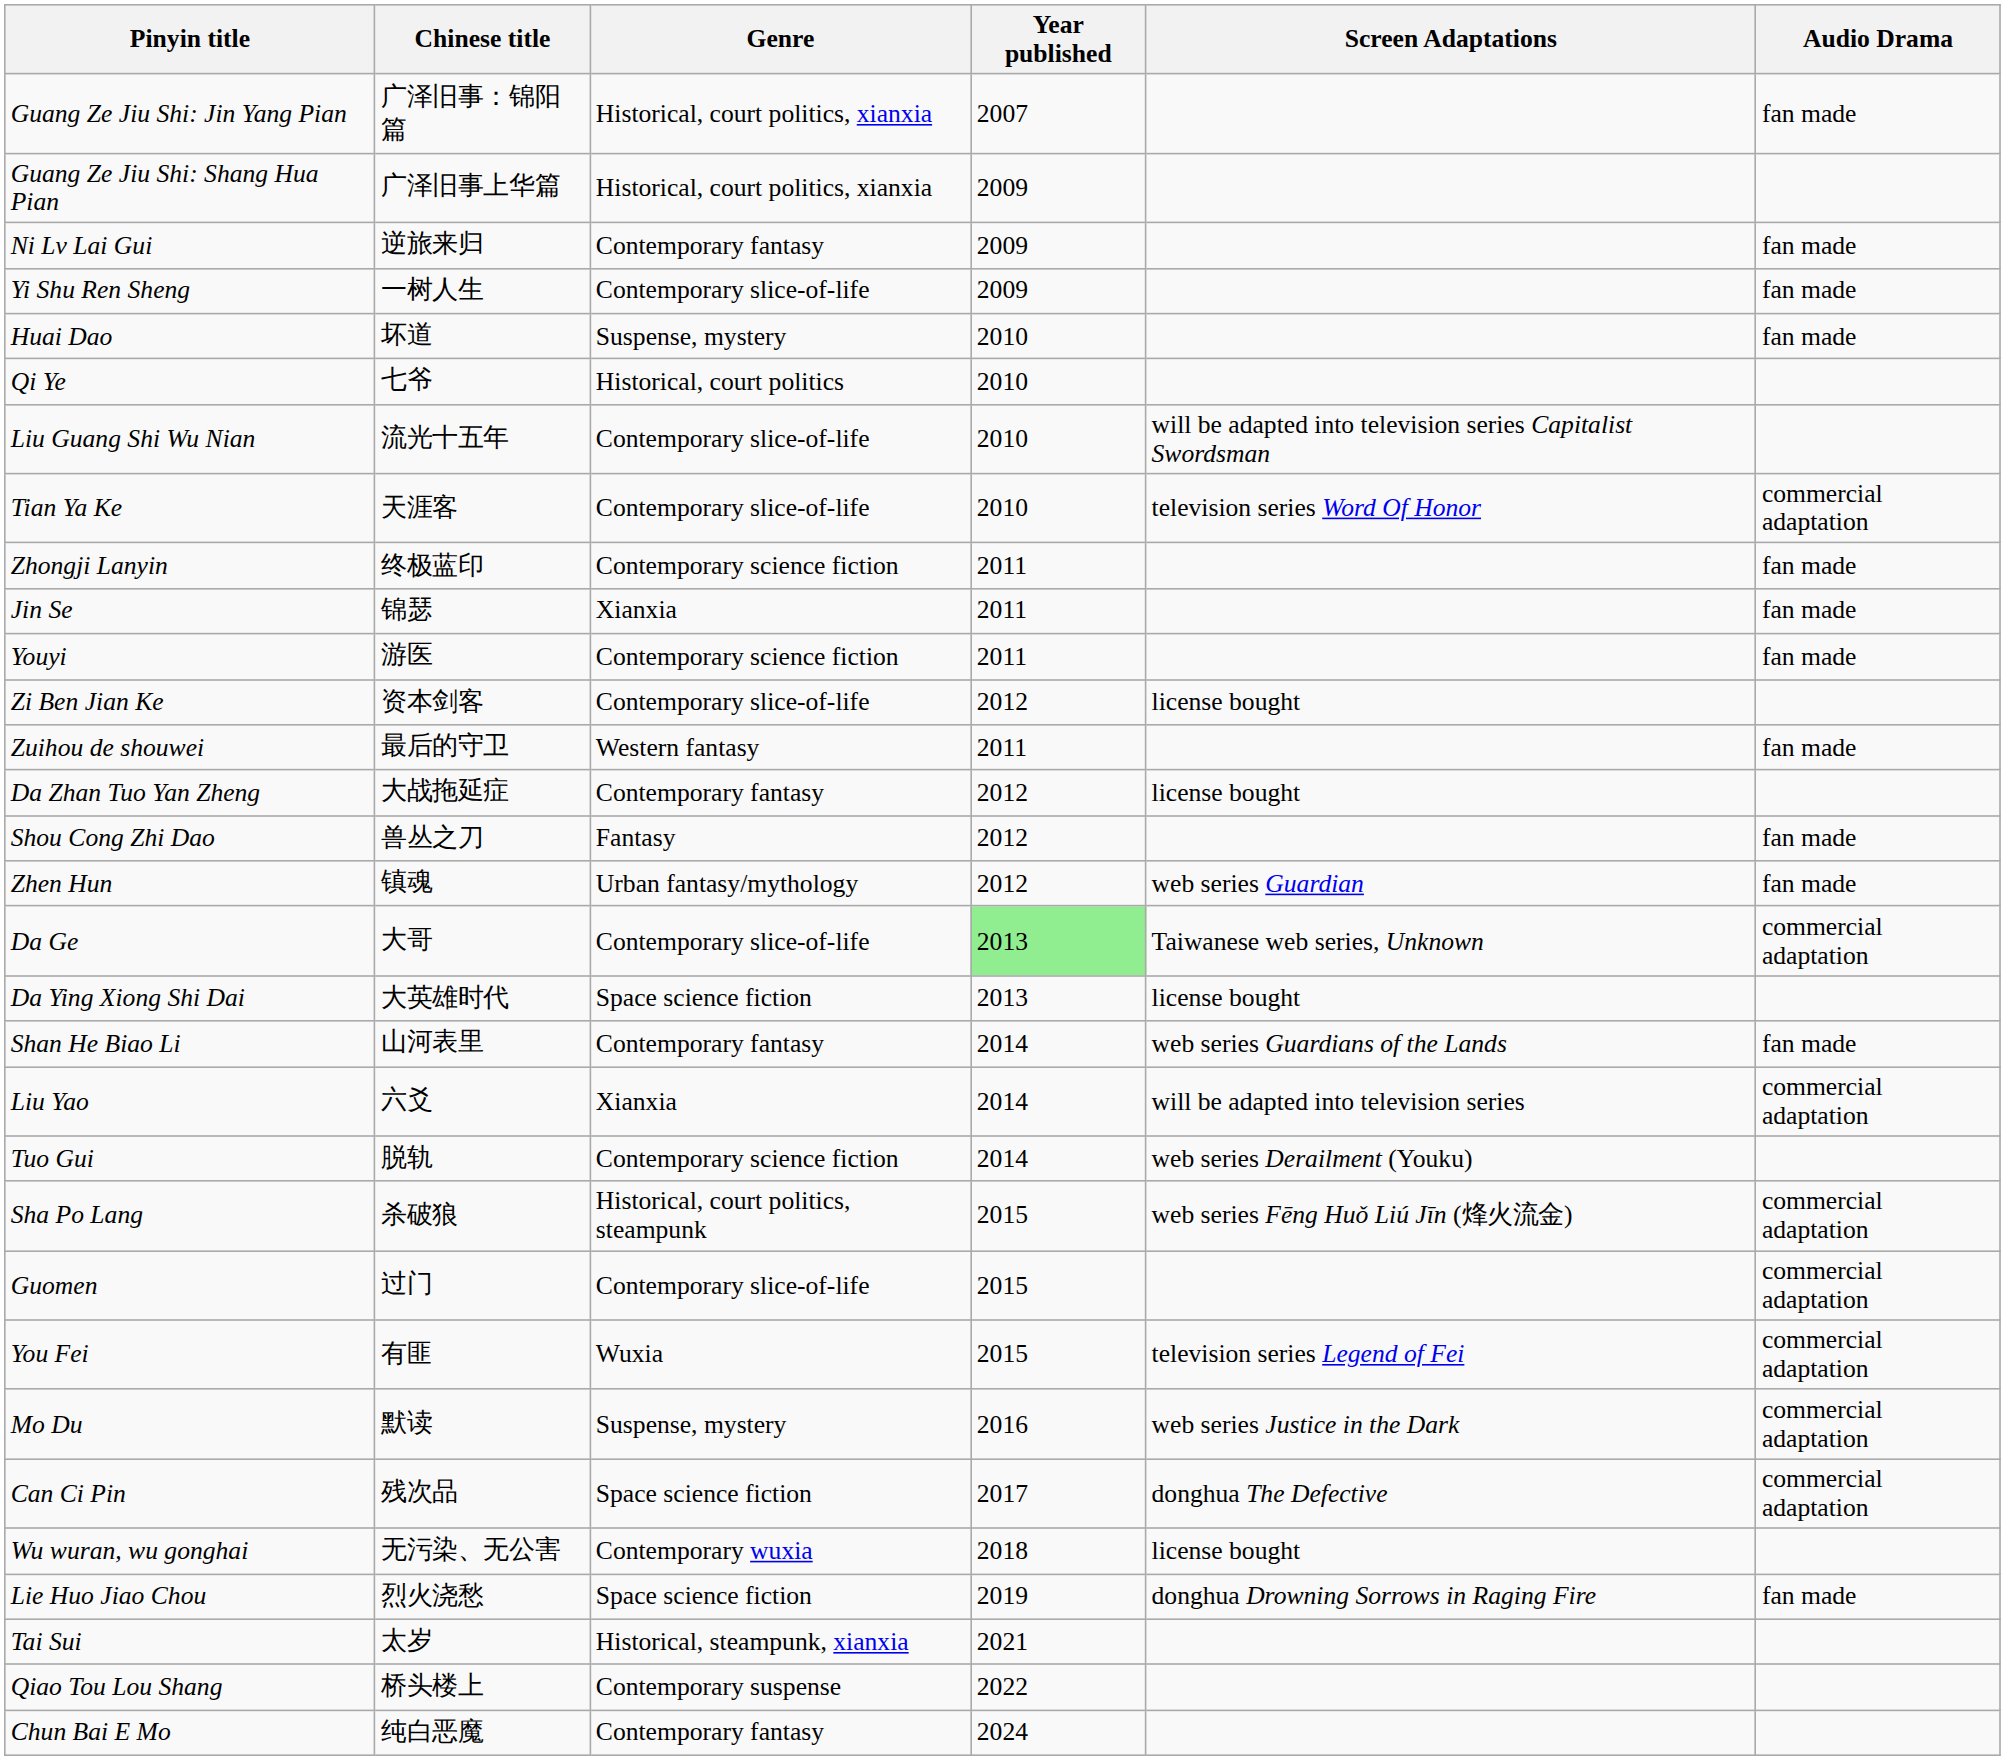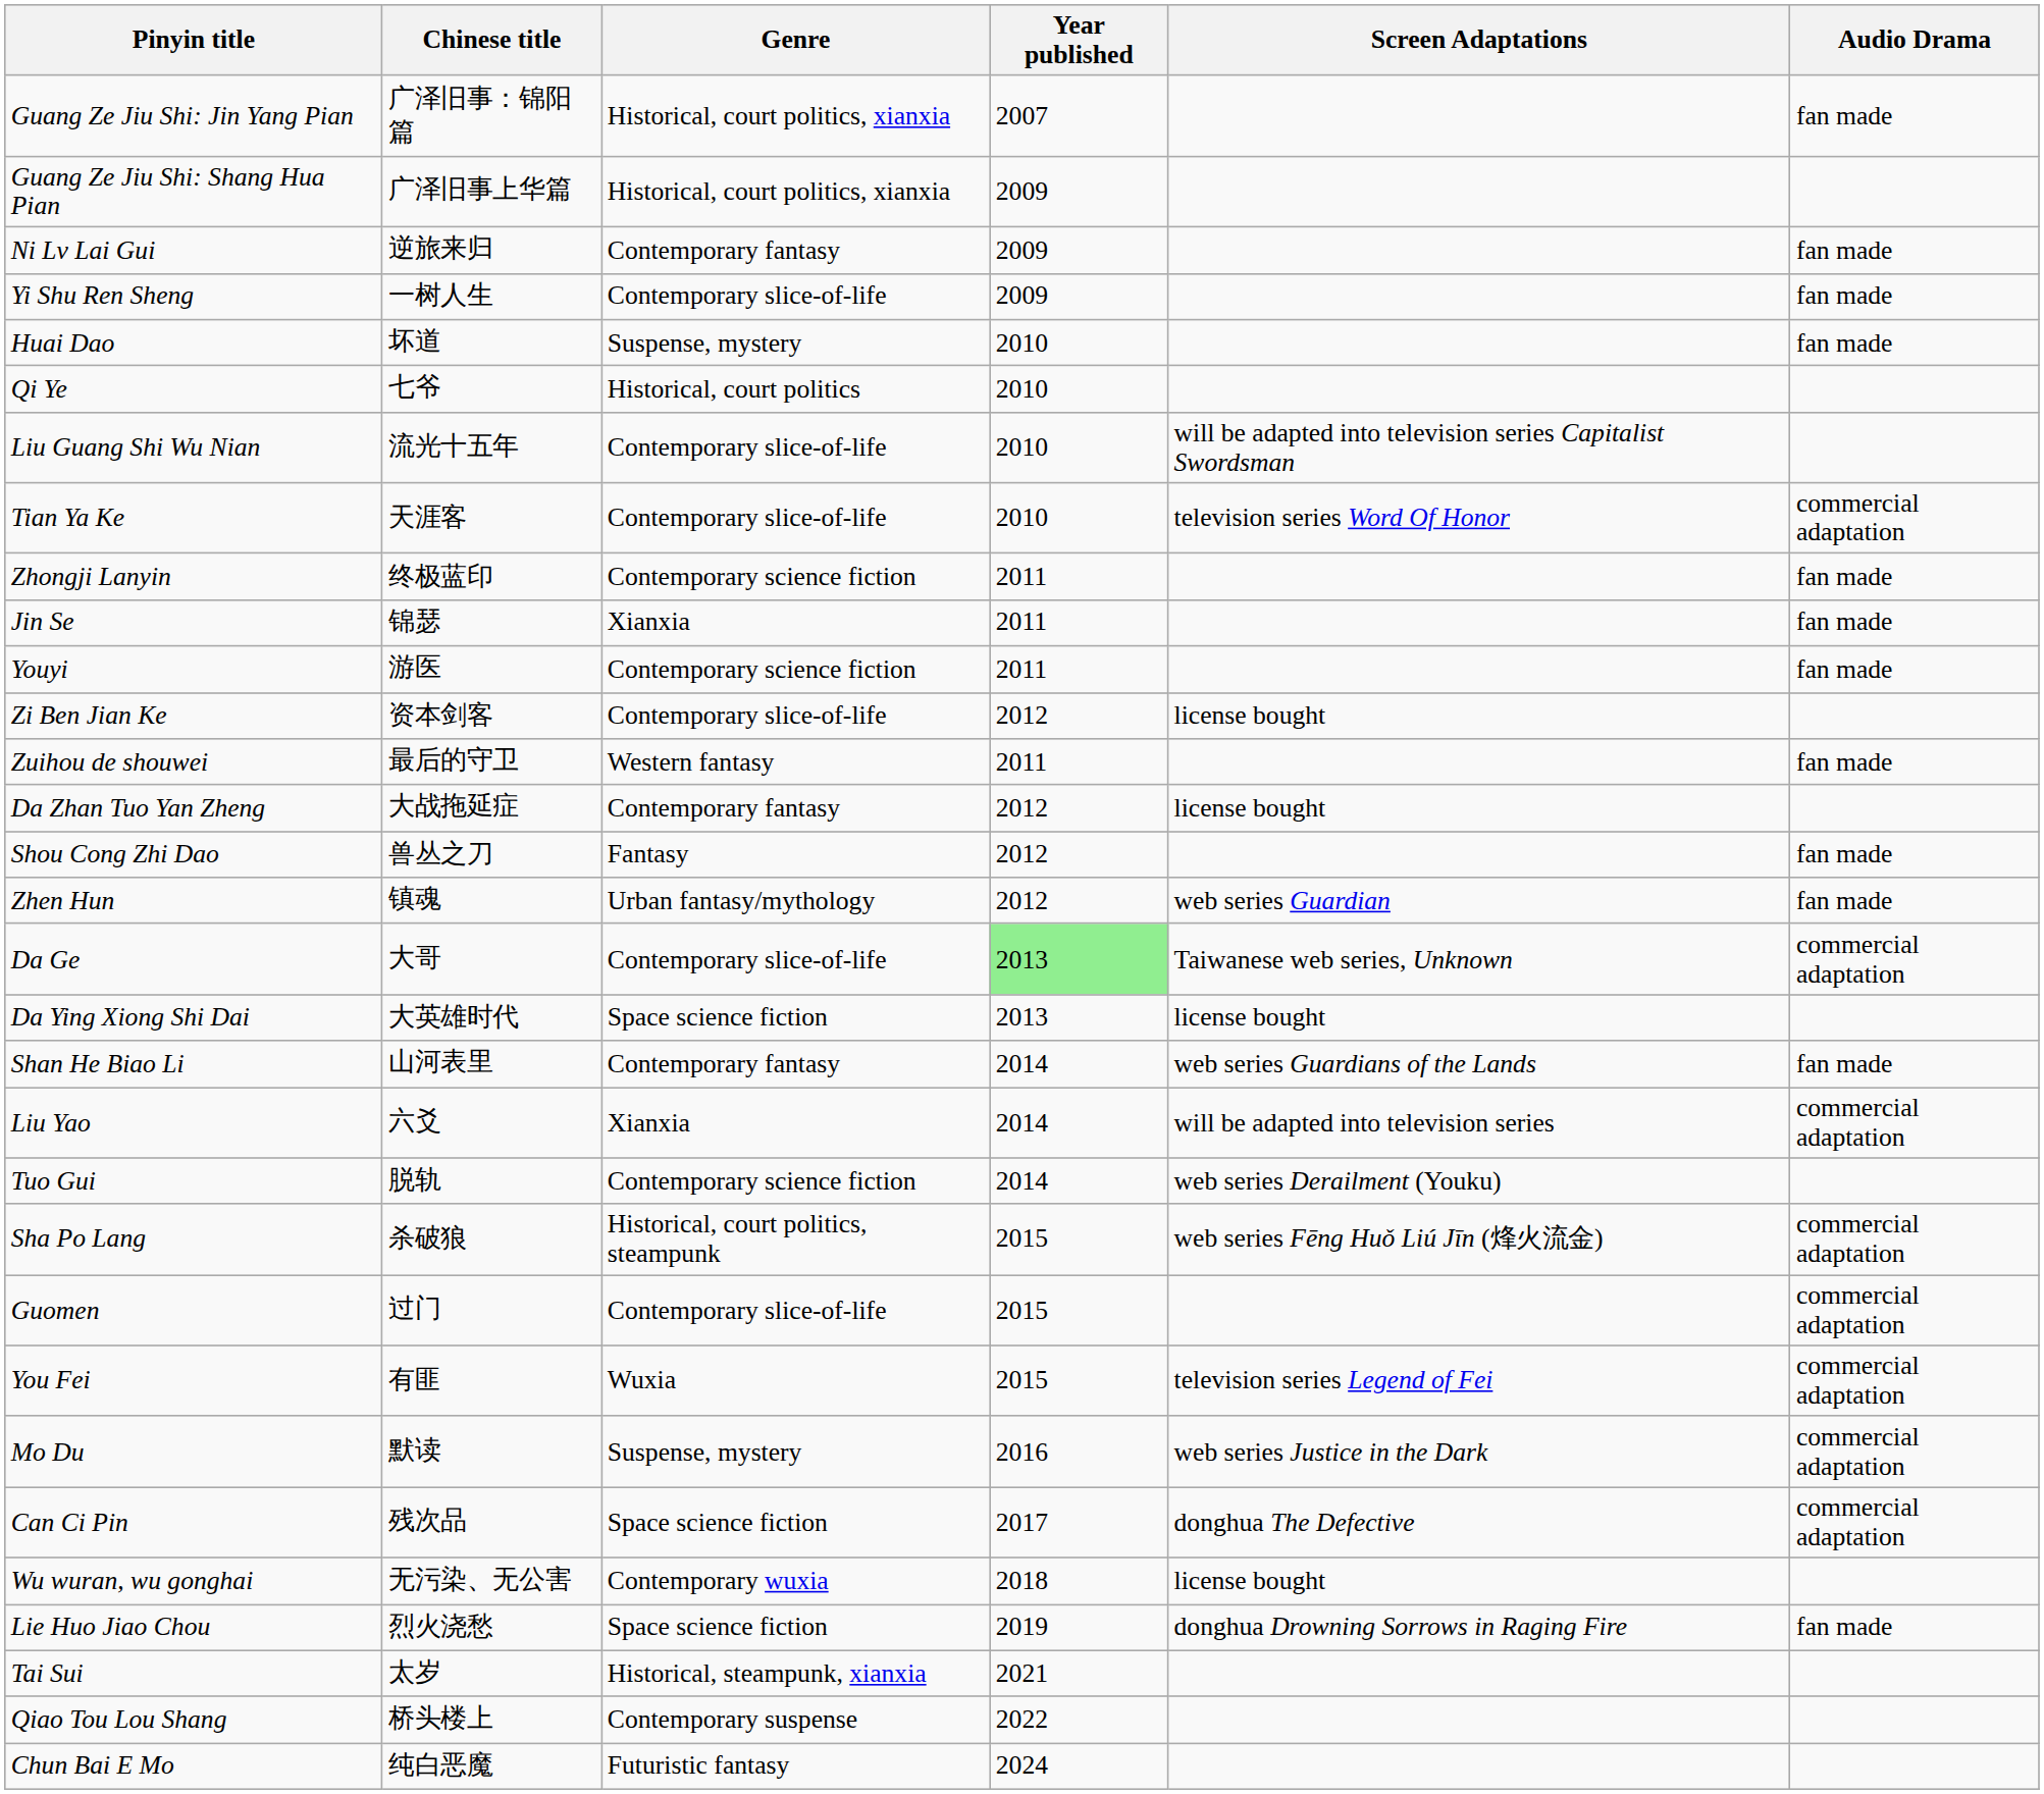 <table class="sortable wikitable">
 <tr>
 <th>Pinyin title</th>
 <th>Chinese title</th>
 <th>Genre</th>
 <th>Year published</th>
 <th>Screen Adaptations</th>
 <th>Audio Drama</th>
 </tr>
 <tr>
 <td><em>Guang Ze Jiu Shi: Jin Yang Pian</em></td>
 <td>广泽旧事：锦阳篇</td>
 <td>Historical, court politics, <a href='#'>xianxia</a></td>
 <td>2007</td>
 <td></td>
 <td>fan made</td>
 </tr>
 <tr>
 <td><em>Guang Ze Jiu Shi: Shang Hua Pian</em></td>
 <td>广泽旧事上华篇</td>
 <td>Historical, court politics, xianxia</td>
 <td>2009</td>
 <td></td>
 <td></td>
 </tr>
 <tr>
 <td><em>Ni Lv Lai Gui</em></td>
 <td>逆旅来归</td>
 <td>Contemporary fantasy</td>
 <td>2009</td>
 <td></td>
 <td>fan made</td>
 </tr>
 <tr>
 <td><em>Yi Shu Ren Sheng</em></td>
 <td>一树人生</td>
 <td>Contemporary slice-of-life</td>
 <td>2009</td>
 <td></td>
 <td>fan made</td>
 </tr>
 <tr>
 <td><em>Huai Dao</em></td>
 <td>坏道</td>
 <td>Suspense, mystery</td>
 <td>2010</td>
 <td></td>
 <td>fan made</td>
 </tr>
 <tr>
 <td><em>Qi Ye</em></td>
 <td>七爷</td>
 <td>Historical, court politics</td>
 <td>2010</td>
 <td></td>
 <td></td>
 </tr>
 <tr>
 <td><em>Liu Guang Shi Wu Nian</em></td>
 <td>流光十五年</td>
 <td>Contemporary slice-of-life</td>
 <td>2010</td>
 <td>will be adapted into television series <em>Capitalist Swordsman</em></td>
 <td></td>
 </tr>
 <tr>
 <td><em>Tian Ya Ke</em></td>
 <td>天涯客</td>
 <td>Contemporary slice-of-life</td>
 <td>2010</td>
 <td>television series <em><a href='#'>Word Of Honor</a></em></td>
 <td>commercial adaptation</td>
 </tr>
 <tr>
 <td><em>Zhongji Lanyin</em></td>
 <td>终极蓝印</td>
 <td>Contemporary science fiction</td>
 <td>2011</td>
 <td></td>
 <td>fan made</td>
 </tr>
 <tr>
 <td><em>Jin Se</em></td>
 <td>锦瑟</td>
 <td>Xianxia</td>
 <td>2011</td>
 <td></td>
 <td>fan made</td>
 </tr>
 <tr>
 <td><em>Youyi</em></td>
 <td>游医</td>
 <td>Contemporary science fiction</td>
 <td>2011</td>
 <td></td>
 <td>fan made</td>
 </tr>
 <tr>
 <td><em>Zi Ben Jian Ke</em></td>
 <td>资本剑客</td>
 <td>Contemporary slice-of-life</td>
 <td>2012</td>
 <td>license bought</td>
 <td></td>
 </tr>
 <tr>
 <td><em>Zuihou de shouwei</em></td>
 <td>最后的守卫</td>
 <td>Western fantasy</td>
 <td>2011</td>
 <td></td>
 <td>fan made</td>
 </tr>
 <tr>
 <td><em>Da Zhan Tuo Yan Zheng</em></td>
 <td>大战拖延症</td>
 <td>Contemporary fantasy</td>
 <td>2012</td>
 <td>license bought</td>
 <td></td>
 </tr>
 <tr>
 <td><em>Shou Cong Zhi Dao</em></td>
 <td>兽丛之刀</td>
 <td>Fantasy</td>
 <td>2012</td>
 <td></td>
 <td>fan made</td>
 </tr>
 <tr>
 <td><em>Zhen Hun</em></td>
 <td>镇魂</td>
 <td>Urban fantasy/mythology</td>
 <td>2012</td>
 <td>web series <em><a href='#'>Guardian</a></em></td>
 <td>fan made</td>
 </tr>
 <tr>
 <td><em>Da Ge</em></td>
 <td>大哥</td>
 <td>Contemporary slice-of-life</td>
 <td style="background: lightgreen;">2013</td>
 <td>Taiwanese web series, <em>Unknown</em></td>
 <td>commercial adaptation</td>
 </tr>
 <tr>
 <td><em>Da Ying Xiong Shi Dai</em></td>
 <td>大英雄时代</td>
 <td>Space science fiction</td>
 <td>2013</td>
 <td>license bought</td>
 <td></td>
 </tr>
 <tr>
 <td><em>Shan He Biao Li</em></td>
 <td>山河表里</td>
 <td>Contemporary fantasy</td>
 <td>2014</td>
 <td>web series <em>Guardians of the Lands</em></td>
 <td>fan made</td>
 </tr>
 <tr>
 <td><em>Liu Yao</em></td>
 <td>六爻</td>
 <td>Xianxia</td>
 <td>2014</td>
 <td>will be adapted into television series</td>
 <td>commercial adaptation</td>
 </tr>
 <tr>
 <td><em>Tuo Gui</em></td>
 <td>脱轨</td>
 <td>Contemporary science fiction</td>
 <td>2014</td>
 <td>web series <em>Derailment</em> (Youku)</td>
 <td></td>
 </tr>
 <tr>
 <td><em>Sha Po Lang</em></td>
 <td>杀破狼</td>
 <td>Historical, court politics, steampunk</td>
 <td>2015</td>
 <td>web series <em>Fēng Huǒ Liú Jīn</em> (烽火流金)</td>
 <td>commercial adaptation</td>
 </tr>
 <tr>
 <td><em>Guomen</em></td>
 <td>过门</td>
 <td>Contemporary slice-of-life</td>
 <td>2015</td>
 <td></td>
 <td>commercial adaptation</td>
 </tr>
 <tr>
 <td><em>You Fei</em></td>
 <td>有匪</td>
 <td>Wuxia</td>
 <td>2015</td>
 <td>television series <em><a href='#'>Legend of Fei</a></em></td>
 <td>commercial adaptation</td>
 </tr>
 <tr>
 <td><em>Mo Du</em></td>
 <td>默读</td>
 <td>Suspense, mystery</td>
 <td>2016</td>
 <td>web series <em>Justice in the Dark</em></td>
 <td>commercial adaptation</td>
 </tr>
 <tr>
 <td><em>Can Ci Pin</em></td>
 <td>残次品</td>
 <td>Space science fiction</td>
 <td>2017</td>
 <td>donghua <em>The Defective</em></td>
 <td>commercial adaptation</td>
 </tr>
 <tr>
 <td><em>Wu wuran, wu gonghai</em></td>
 <td>无污染、无公害</td>
 <td>Contemporary <a href='#'>wuxia</a></td>
 <td>2018</td>
 <td>license bought</td>
 <td></td>
 </tr>
 <tr>
 <td><em>Lie Huo Jiao Chou</em></td>
 <td>烈火浇愁</td>
 <td>Space science fiction</td>
 <td>2019</td>
 <td>donghua <em>Drowning Sorrows in Raging Fire</em></td>
 <td>fan made</td>
 </tr>
 <tr>
 <td><em>Tai Sui</em></td>
 <td>太岁</td>
 <td>Historical, steampunk, <a href='#'>xianxia</a></td>
 <td>2021</td>
 <td></td>
 <td></td>
 </tr>
 <tr>
 <td><em>Qiao Tou Lou Shang</em></td>
 <td>桥头楼上</td>
 <td>Contemporary suspense</td>
 <td>2022</td>
 <td></td>
 <td></td>
 </tr>
 <tr>
 <td><em>Chun Bai E Mo</em></td>
 <td>纯白恶魔</td>
-<td>Contemporary fantasy</td>
+<td>Futuristic fantasy</td>
 <td>2024</td>
 <td></td>
 <td></td>
 </tr>
 </table>
